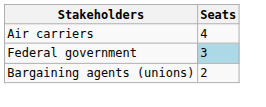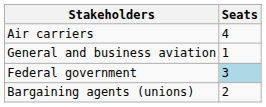 <table class=wikitable>
 <tr>
 <th>Stakeholders</th>
 <th>Seats</th>
 </tr>
 <tr>
 <td>Air carriers</td>
 <td>4</td>
 </tr>
 <tr>
+<td>General and business aviation</td>
+<td>1</td>
+</tr>
+<tr>
 <td>Federal government</td>
 <td style="background: lightblue;">3</td>
 </tr>
 <tr>
 <td>Bargaining agents (unions)</td>
 <td>2</td>
 </tr>
 </table>
